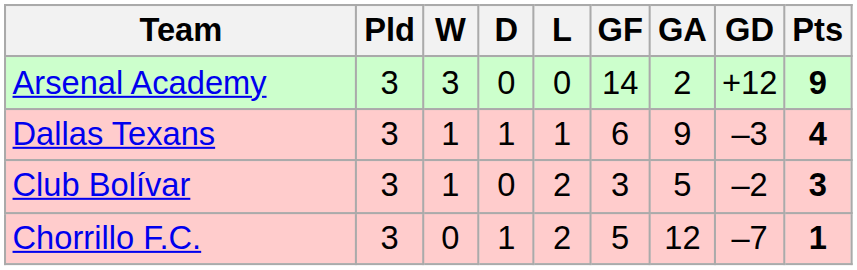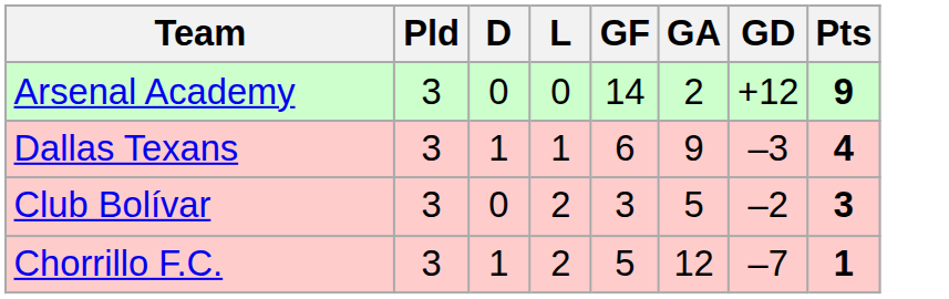 <table class="wikitable" style="text-align: center;">
 <tr>
 <th width=165>Team</th>
 <th width=20>Pld</th>
-<th width=20>W</th>
 <th width=20>D</th>
 <th width=20>L</th>
 <th width=20>GF</th>
 <th width=20>GA</th>
 <th width=20>GD</th>
 <th width=20>Pts</th>
 </tr>
 <tr bgcolor= #ccffcc>
 <td align=left> <a href='#'>Arsenal Academy</a></td>
-<td>3</td>
 <td>3</td>
 <td>0</td>
 <td>0</td>
 <td>14</td>
 <td>2</td>
 <td>+12</td>
 <td><strong>9</strong></td>
 </tr>
 <tr bgcolor= #ffcccc>
 <td align=left> <a href='#'>Dallas Texans</a></td>
 <td>3</td>
 <td>1</td>
 <td>1</td>
-<td>1</td>
 <td>6</td>
 <td>9</td>
 <td>–3</td>
 <td><strong>4</strong></td>
 </tr>
 <tr bgcolor= #ffcccc>
 <td align=left> <a href='#'>Club Bolívar</a></td>
 <td>3</td>
-<td>1</td>
 <td>0</td>
 <td>2</td>
 <td>3</td>
 <td>5</td>
 <td>–2</td>
 <td><strong>3</strong></td>
 </tr>
 <tr bgcolor= #ffcccc>
 <td align=left> <a href='#'>Chorrillo F.C.</a></td>
 <td>3</td>
-<td>0</td>
 <td>1</td>
 <td>2</td>
 <td>5</td>
 <td>12</td>
 <td>–7</td>
 <td><strong>1</strong></td>
 </tr>
 </table>
